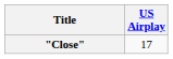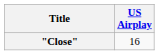 <table class="wikitable plainrowheaders" style="text-align:center;">
 <tr>
 <th scope="col" style="width:10em;">Title</th>
 <th scope="col" style="width:3em;"><a href='#'>US</a><br><a href='#'>Airplay</a><br></th>
 </tr>
 <tr>
 <th scope="row">"Close"</th>
-<td>17</td>
+<td>16</td>
 </tr>
 </table>
